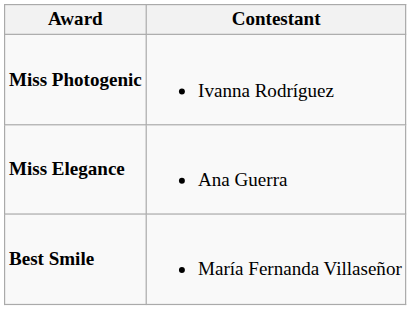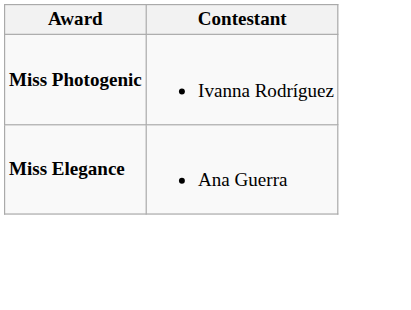 <table class="wikitable">
 <tr>
 <th>Award</th>
 <th>Contestant</th>
 </tr>
 <tr>
 <td><strong>Miss Photogenic</strong></td>
 <td><br><ul><li>Ivanna Rodríguez</li></ul></td>
 </tr>
 <tr>
 <td><strong>Miss Elegance</strong></td>
 <td><br><ul><li>Ana Guerra</li></ul></td>
 </tr>
-<tr>
-<td><strong>Best Smile</strong></td>
-<td><br><ul><li>María Fernanda Villaseñor</li></ul></td>
-</tr>
 </table>
